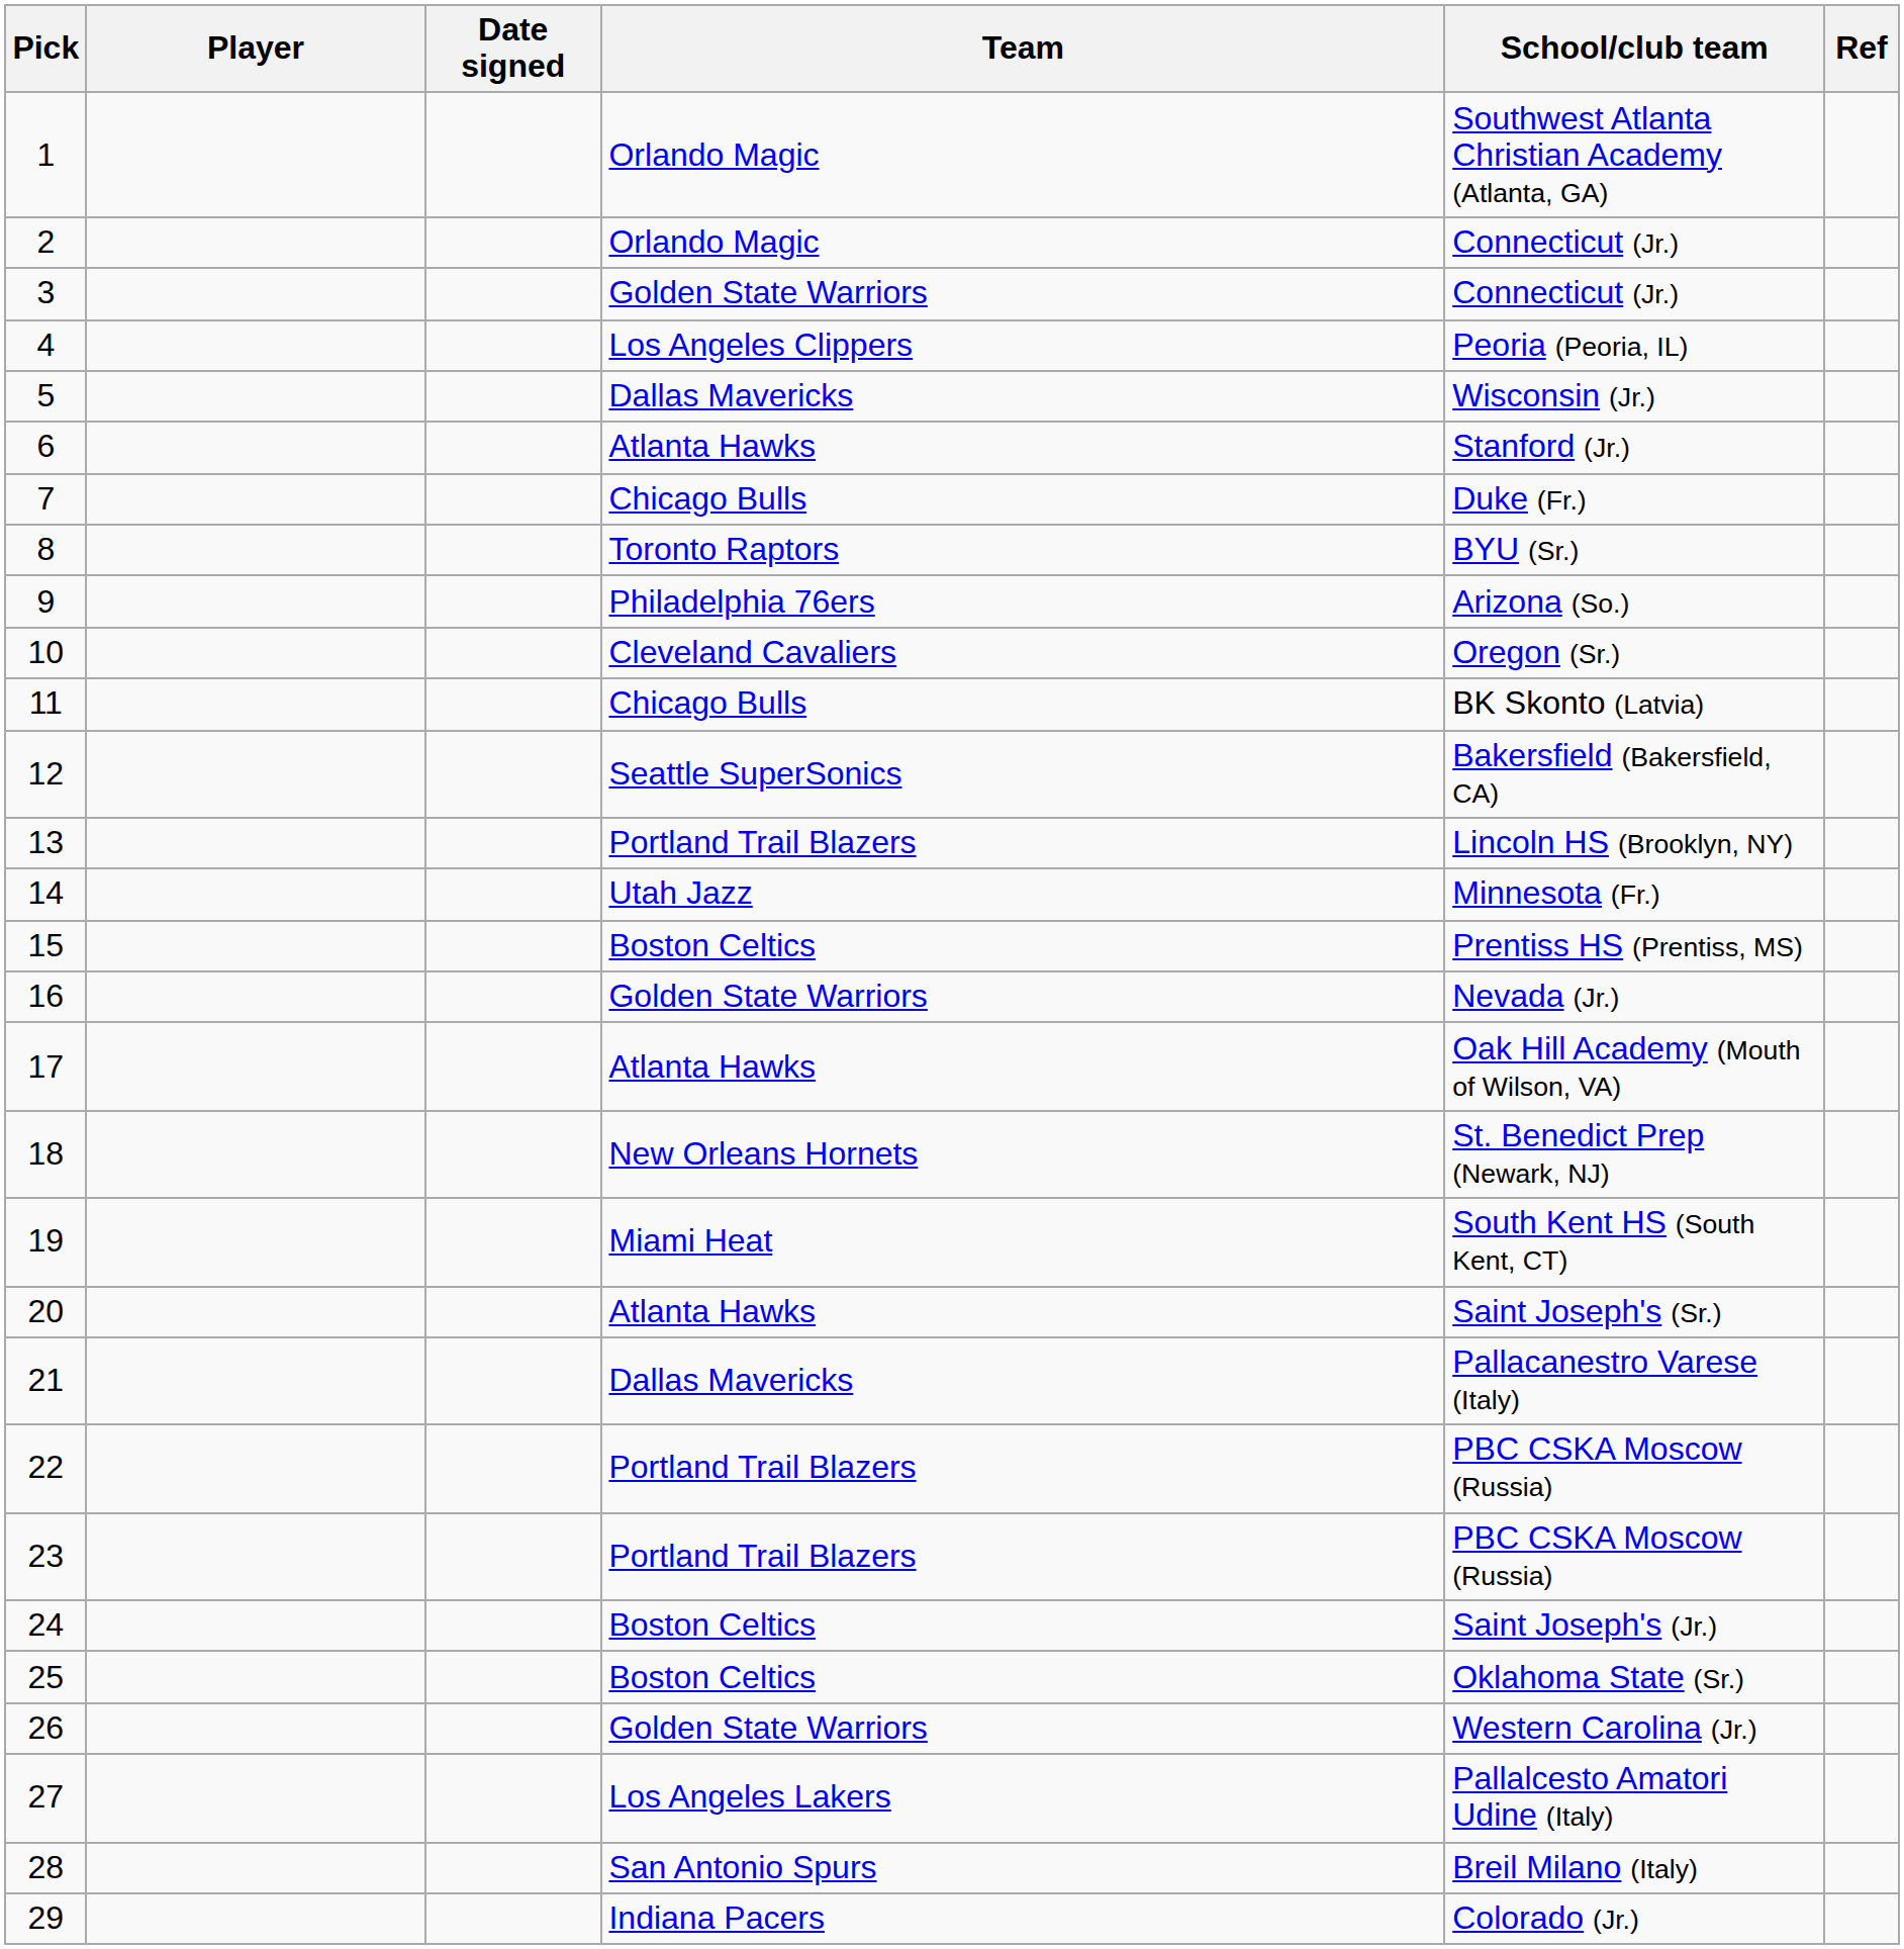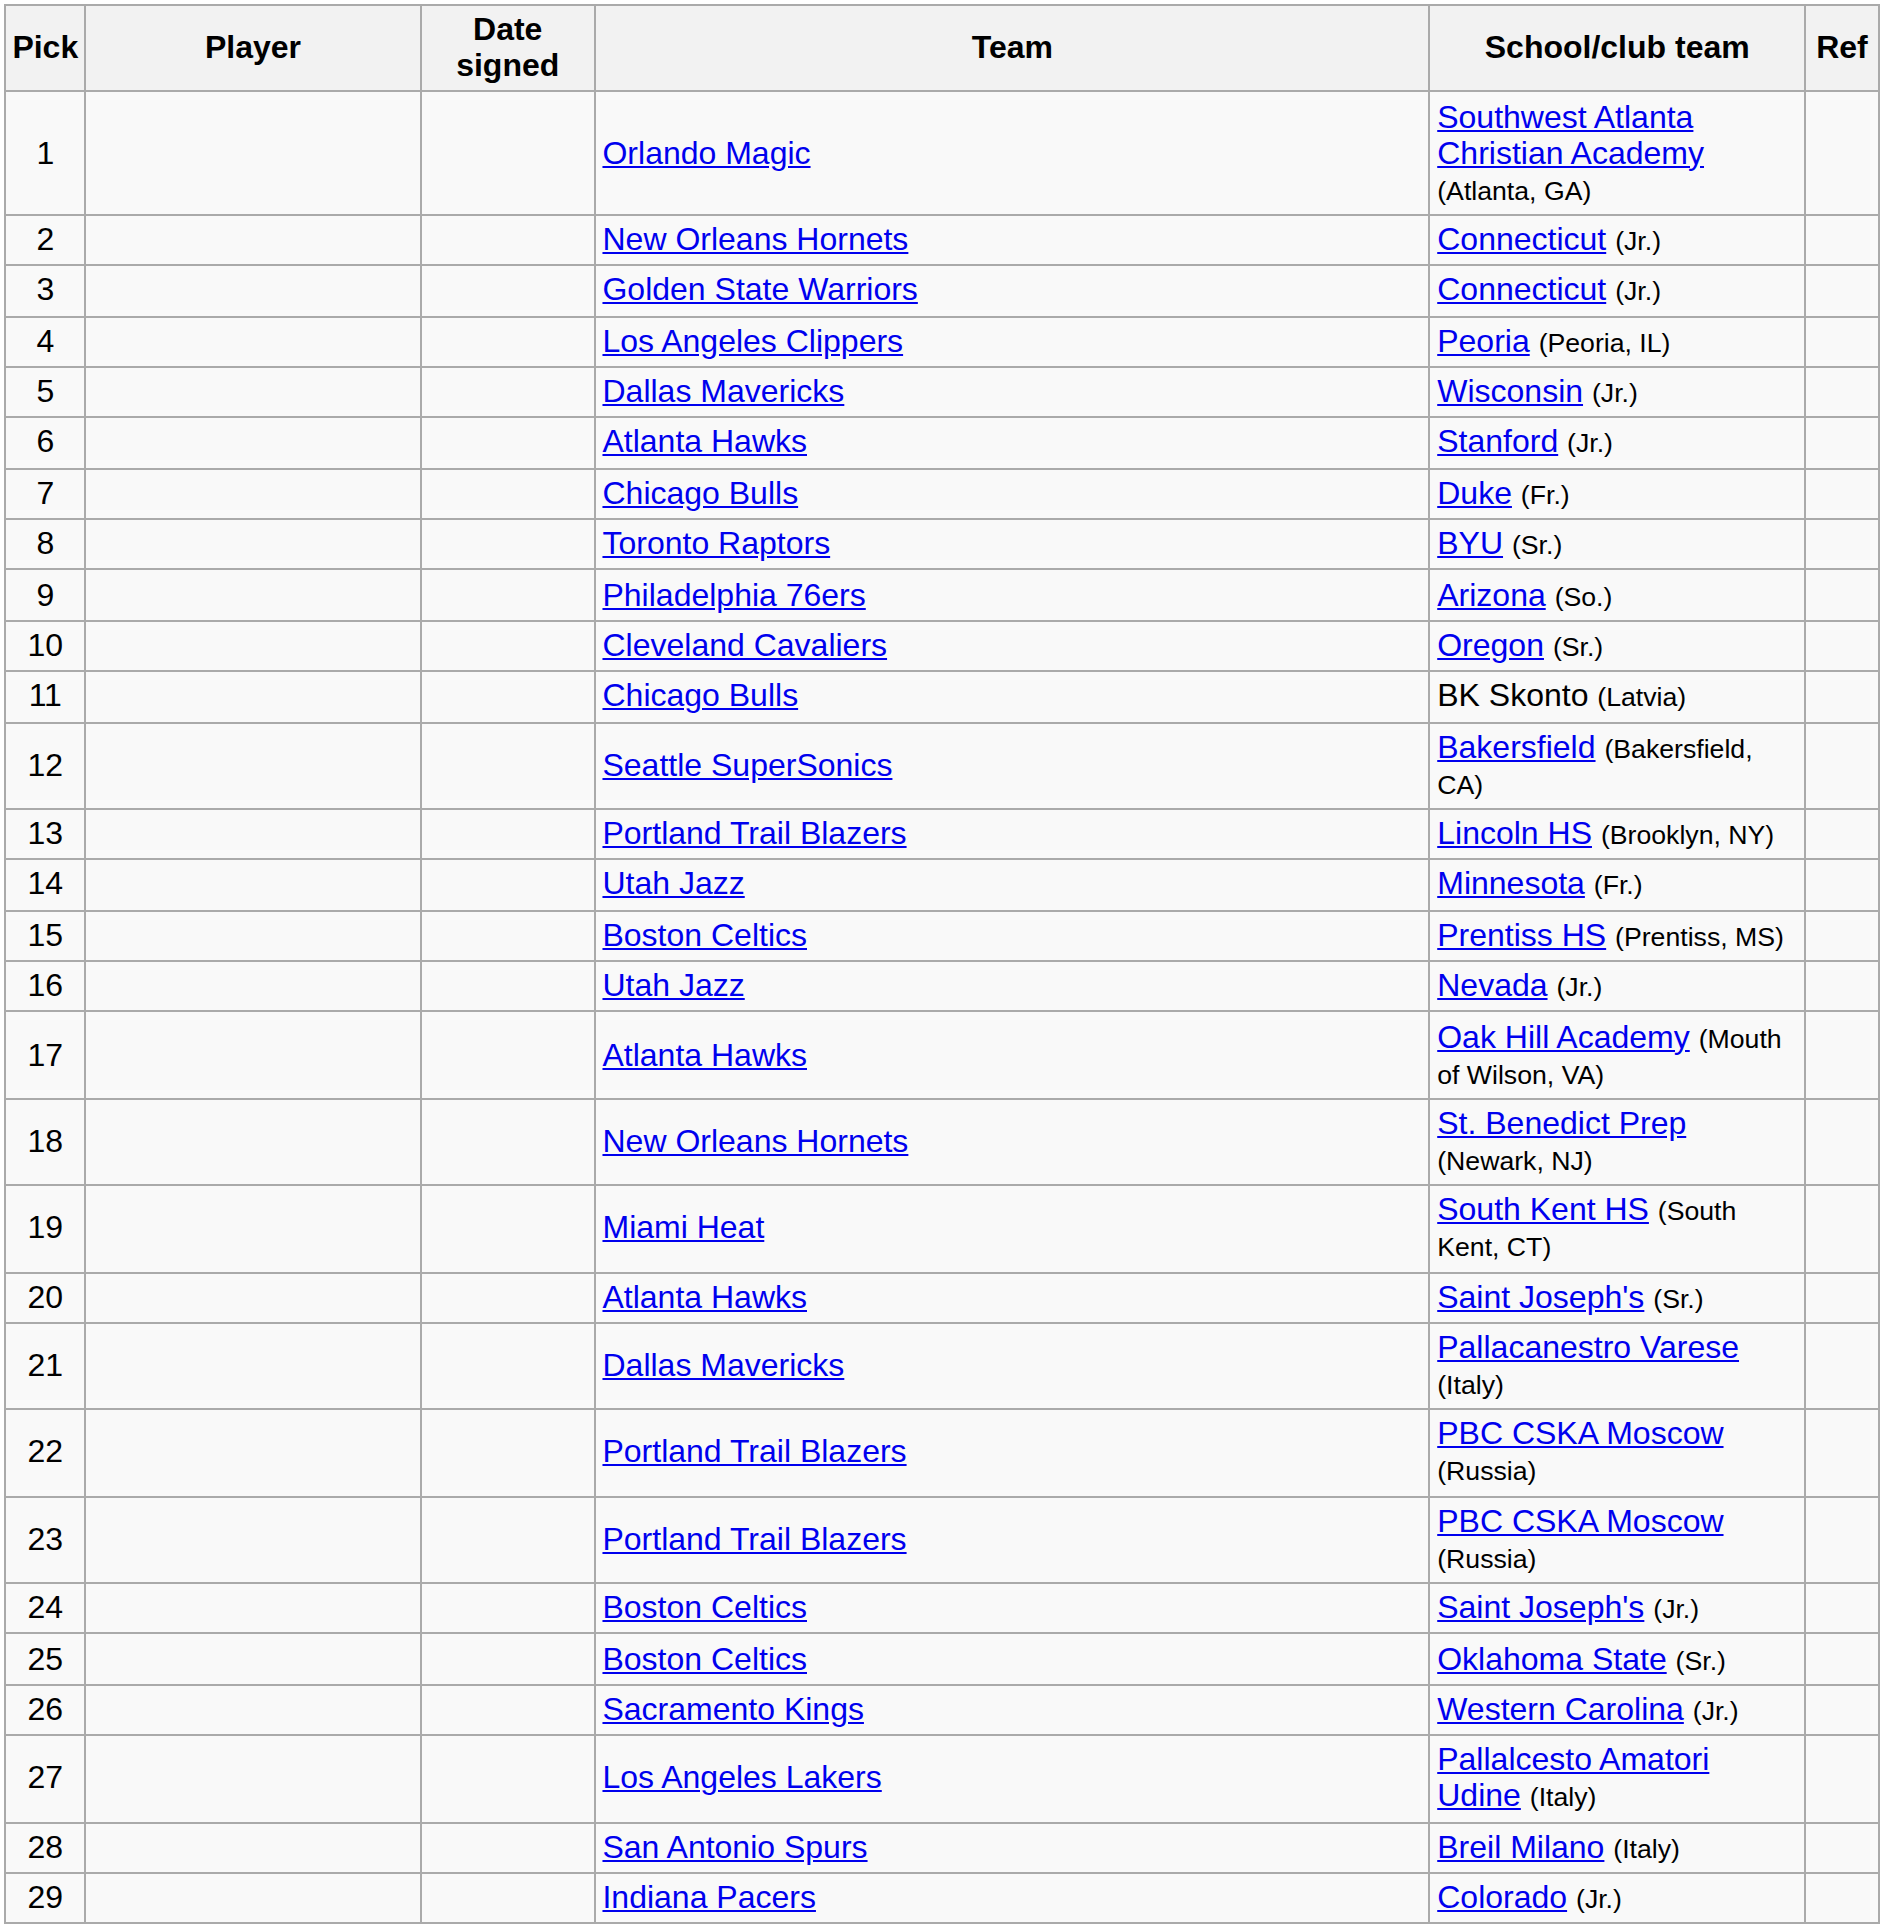 <table class="wikitable sortable" style="text-align:left">
 <tr>
 <th style="width:30px">Pick</th>
 <th style="width:160px">Player</th>
 <th style="width:80px">Date signed</th>
 <th style="width:410px">Team</th>
 <th style="width:180px">School/club team</th>
 <th class="unsortable" style="width:30px">Ref</th>
 </tr>
 <tr>
 <td align=center>1</td>
 <td></td>
 <td align=center></td>
 <td><a href='#'>Orlando Magic</a></td>
 <td><a href='#'>Southwest Atlanta Christian Academy</a> <small>(Atlanta, GA)</small></td>
 <td align=center></td>
 </tr>
 <tr>
 <td align=center>2</td>
 <td></td>
 <td align=center></td>
-<td><a href='#'>Orlando Magic</a></td>
+<td><a href='#'>New Orleans Hornets</a></td>
 <td><a href='#'>Connecticut</a> <small>(Jr.)</small></td>
 <td align=center></td>
 </tr>
 <tr>
 <td align=center>3</td>
 <td></td>
 <td align=center></td>
 <td><a href='#'>Golden State Warriors</a></td>
 <td><a href='#'>Connecticut</a> <small>(Jr.)</small></td>
 <td align=center></td>
 </tr>
 <tr>
 <td align=center>4</td>
 <td></td>
 <td align=center></td>
 <td><a href='#'>Los Angeles Clippers</a></td>
 <td><a href='#'>Peoria</a> <small>(Peoria, IL)</small></td>
 <td align=center></td>
 </tr>
 <tr>
 <td align=center>5</td>
 <td></td>
 <td align=center></td>
 <td><a href='#'>Dallas Mavericks</a></td>
 <td><a href='#'>Wisconsin</a> <small>(Jr.)</small></td>
 <td align=center></td>
 </tr>
 <tr>
 <td align=center>6</td>
 <td></td>
 <td align=center></td>
 <td><a href='#'>Atlanta Hawks</a></td>
 <td><a href='#'>Stanford</a> <small>(Jr.)</small></td>
 <td align=center></td>
 </tr>
 <tr>
 <td align=center>7</td>
 <td></td>
 <td align=center></td>
 <td><a href='#'>Chicago Bulls</a></td>
 <td><a href='#'>Duke</a> <small>(Fr.)</small></td>
 <td align=center></td>
 </tr>
 <tr>
 <td align=center>8</td>
 <td></td>
 <td align=center></td>
 <td><a href='#'>Toronto Raptors</a></td>
 <td><a href='#'>BYU</a> <small>(Sr.)</small></td>
 <td align=center></td>
 </tr>
 <tr>
 <td align=center>9</td>
 <td></td>
 <td align=center></td>
 <td><a href='#'>Philadelphia 76ers</a></td>
 <td><a href='#'>Arizona</a> <small>(So.)</small></td>
 <td align=center></td>
 </tr>
 <tr>
 <td align=center>10</td>
 <td></td>
 <td align=center></td>
 <td><a href='#'>Cleveland Cavaliers</a></td>
 <td><a href='#'>Oregon</a> <small>(Sr.)</small></td>
 <td align=center></td>
 </tr>
 <tr>
 <td align=center>11</td>
 <td></td>
 <td align=center></td>
 <td><a href='#'>Chicago Bulls</a></td>
 <td>BK Skonto <small>(Latvia)</small></td>
 <td align=center></td>
 </tr>
 <tr>
 <td align=center>12</td>
 <td></td>
 <td align=center></td>
 <td><a href='#'>Seattle SuperSonics</a></td>
 <td><a href='#'>Bakersfield</a> <small>(Bakersfield, CA)</small></td>
 <td align=center></td>
 </tr>
 <tr>
 <td align=center>13</td>
 <td></td>
 <td align=center></td>
 <td><a href='#'>Portland Trail Blazers</a></td>
 <td><a href='#'>Lincoln HS</a> <small>(Brooklyn, NY)</small></td>
 <td align=center></td>
 </tr>
 <tr>
 <td align=center>14</td>
 <td></td>
 <td align=center></td>
 <td><a href='#'>Utah Jazz</a></td>
 <td><a href='#'>Minnesota</a> <small>(Fr.)</small></td>
 <td align=center></td>
 </tr>
 <tr>
 <td align=center>15</td>
 <td></td>
 <td align=center></td>
 <td><a href='#'>Boston Celtics</a></td>
 <td><a href='#'>Prentiss HS</a> <small>(Prentiss, MS)</small></td>
 <td align=center></td>
 </tr>
 <tr>
 <td align=center>16</td>
 <td></td>
 <td align=center></td>
-<td><a href='#'>Golden State Warriors</a></td>
+<td><a href='#'>Utah Jazz</a></td>
 <td><a href='#'>Nevada</a> <small>(Jr.)</small></td>
 <td align=center></td>
 </tr>
 <tr>
 <td align=center>17</td>
 <td></td>
 <td align=center></td>
 <td><a href='#'>Atlanta Hawks</a></td>
 <td><a href='#'>Oak Hill Academy</a> <small>(Mouth of Wilson, VA)</small></td>
 <td align=center></td>
 </tr>
 <tr>
 <td align=center>18</td>
 <td></td>
 <td align=center></td>
 <td><a href='#'>New Orleans Hornets</a></td>
 <td><a href='#'>St. Benedict Prep</a> <small>(Newark, NJ)</small></td>
 <td align=center></td>
 </tr>
 <tr>
 <td align=center>19</td>
 <td></td>
 <td align=center></td>
 <td><a href='#'>Miami Heat</a></td>
 <td><a href='#'>South Kent HS</a> <small>(South Kent, CT)</small></td>
 <td align=center></td>
 </tr>
 <tr>
 <td align=center>20</td>
 <td></td>
 <td align=center></td>
 <td><a href='#'>Atlanta Hawks</a></td>
 <td><a href='#'>Saint Joseph's</a> <small>(Sr.)</small></td>
 <td align=center></td>
 </tr>
 <tr>
 <td align=center>21</td>
 <td></td>
 <td align=center></td>
 <td><a href='#'>Dallas Mavericks</a></td>
 <td><a href='#'>Pallacanestro Varese</a> <small>(Italy)</small></td>
 <td align=center></td>
 </tr>
 <tr>
 <td align=center>22</td>
 <td></td>
 <td align=center></td>
 <td><a href='#'>Portland Trail Blazers</a></td>
 <td><a href='#'>PBC CSKA Moscow</a> <small>(Russia)</small></td>
 <td align=center></td>
 </tr>
 <tr>
 <td align=center>23</td>
 <td></td>
 <td align=center></td>
 <td><a href='#'>Portland Trail Blazers</a></td>
 <td><a href='#'>PBC CSKA Moscow</a> <small>(Russia)</small></td>
 <td align=center></td>
 </tr>
 <tr>
 <td align=center>24</td>
 <td></td>
 <td align=center></td>
 <td><a href='#'>Boston Celtics</a></td>
 <td><a href='#'>Saint Joseph's</a> <small>(Jr.)</small></td>
 <td align=center></td>
 </tr>
 <tr>
 <td align=center>25</td>
 <td></td>
 <td align=center></td>
 <td><a href='#'>Boston Celtics</a></td>
 <td><a href='#'>Oklahoma State</a> <small>(Sr.)</small></td>
 <td align=center></td>
 </tr>
 <tr>
 <td align=center>26</td>
 <td></td>
 <td align=center></td>
-<td><a href='#'>Golden State Warriors</a></td>
+<td><a href='#'>Sacramento Kings</a></td>
 <td><a href='#'>Western Carolina</a> <small>(Jr.)</small></td>
 <td align=center></td>
 </tr>
 <tr>
 <td align=center>27</td>
 <td></td>
 <td align=center></td>
 <td><a href='#'>Los Angeles Lakers</a></td>
 <td><a href='#'>Pallalcesto Amatori Udine</a> <small>(Italy)</small></td>
 <td align=center></td>
 </tr>
 <tr>
 <td align=center>28</td>
 <td></td>
 <td align=center></td>
 <td><a href='#'>San Antonio Spurs</a></td>
 <td><a href='#'>Breil Milano</a> <small>(Italy)</small></td>
 <td align=center></td>
 </tr>
 <tr>
 <td align=center>29</td>
 <td></td>
 <td align=center></td>
 <td><a href='#'>Indiana Pacers</a></td>
 <td><a href='#'>Colorado</a> <small>(Jr.)</small></td>
 <td align=center></td>
 </tr>
 </table>
